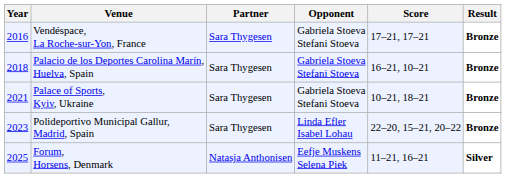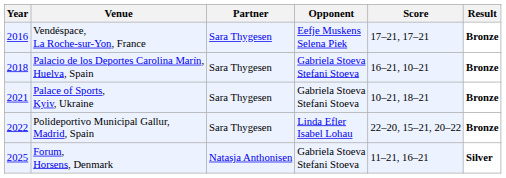 <table class="sortable wikitable" style="font-size: 90%;">
 <tr>
 <th>Year</th>
 <th>Venue</th>
 <th>Partner</th>
 <th>Opponent</th>
 <th>Score</th>
 <th>Result</th>
 </tr>
 <tr style="background:#ECF2FF">
 <td align="center"><a href='#'>2016</a></td>
 <td align="left">Vendéspace,<br><a href='#'>La Roche-sur-Yon</a>, France</td>
 <td align="left"> <a href='#'>Sara Thygesen</a></td>
-<td align="left"> Gabriela Stoeva<br> Stefani Stoeva</td>
+<td align="left"> <a href='#'>Eefje Muskens</a><br> <a href='#'>Selena Piek</a></td>
 <td align="left">17–21, 17–21</td>
 <td style="text-align:left; background:white"> <strong>Bronze</strong></td>
 </tr>
 <tr style="background:#ECF2FF">
 <td align="center"><a href='#'>2018</a></td>
 <td align="left"><a href='#'>Palacio de los Deportes Carolina Marín</a>,<br><a href='#'>Huelva</a>, Spain</td>
 <td align="left"> Sara Thygesen</td>
 <td align="left"> <a href='#'>Gabriela Stoeva</a><br> <a href='#'>Stefani Stoeva</a></td>
 <td align="left">16–21, 10–21</td>
 <td style="text-align:left; background:white"> <strong>Bronze</strong></td>
 </tr>
 <tr style="background:#ECF2FF">
 <td align="center"><a href='#'>2021</a></td>
 <td align="left"><a href='#'>Palace of Sports</a>,<br><a href='#'>Kyiv</a>, Ukraine</td>
 <td align="left"> Sara Thygesen</td>
 <td align="left"> Gabriela Stoeva<br> Stefani Stoeva</td>
 <td align="left">10–21, 18–21</td>
 <td style="text-align:left; background:white"> <strong>Bronze</strong></td>
 </tr>
 <tr style="background:#ECF2FF">
-<td align="center"><a href='#'>2023</a></td>
+<td align="center"><a href='#'>2022</a></td>
 <td align="left">Polideportivo Municipal Gallur,<br><a href='#'>Madrid</a>, Spain</td>
 <td align="left"> Sara Thygesen</td>
 <td align="left"> <a href='#'>Linda Efler</a><br> <a href='#'>Isabel Lohau</a></td>
 <td align="left">22–20, 15–21, 20–22</td>
 <td style="text-align:left; background:white"> <strong>Bronze</strong></td>
 </tr>
 <tr style="background:#ECF2FF">
 <td align="center"><a href='#'>2025</a></td>
 <td align="left"><a href='#'>Forum</a>,<br><a href='#'>Horsens</a>, Denmark</td>
 <td align="left"> <a href='#'>Natasja Anthonisen</a></td>
-<td align="left"> <a href='#'>Eefje Muskens</a><br> <a href='#'>Selena Piek</a></td>
+<td align="left"> Gabriela Stoeva<br> Stefani Stoeva</td>
 <td align="left">11–21, 16–21</td>
 <td style="text-align:left; background:white"> <strong>Silver</strong></td>
 </tr>
 </table>
